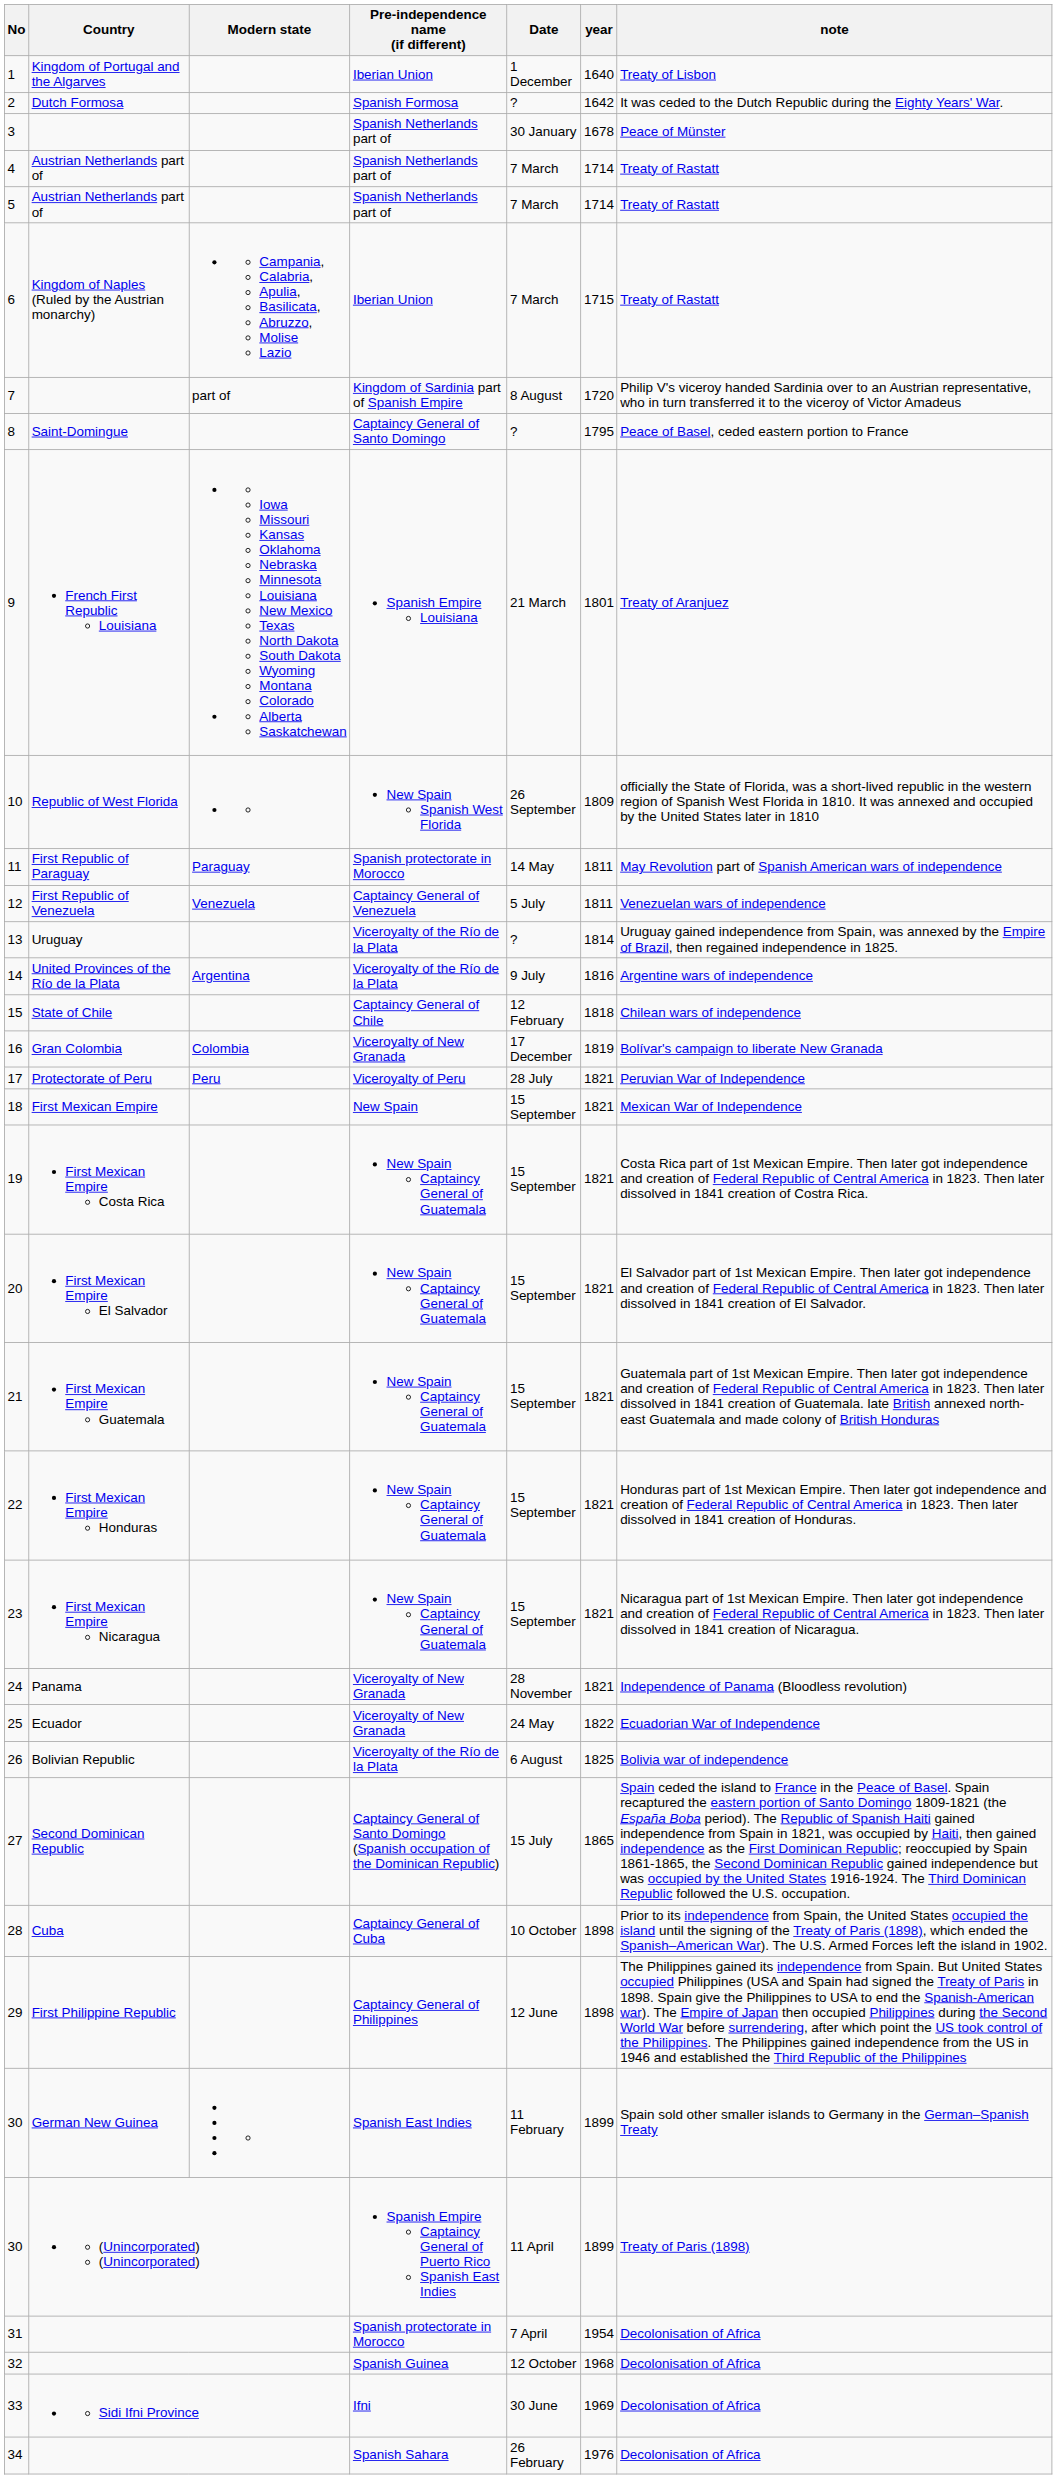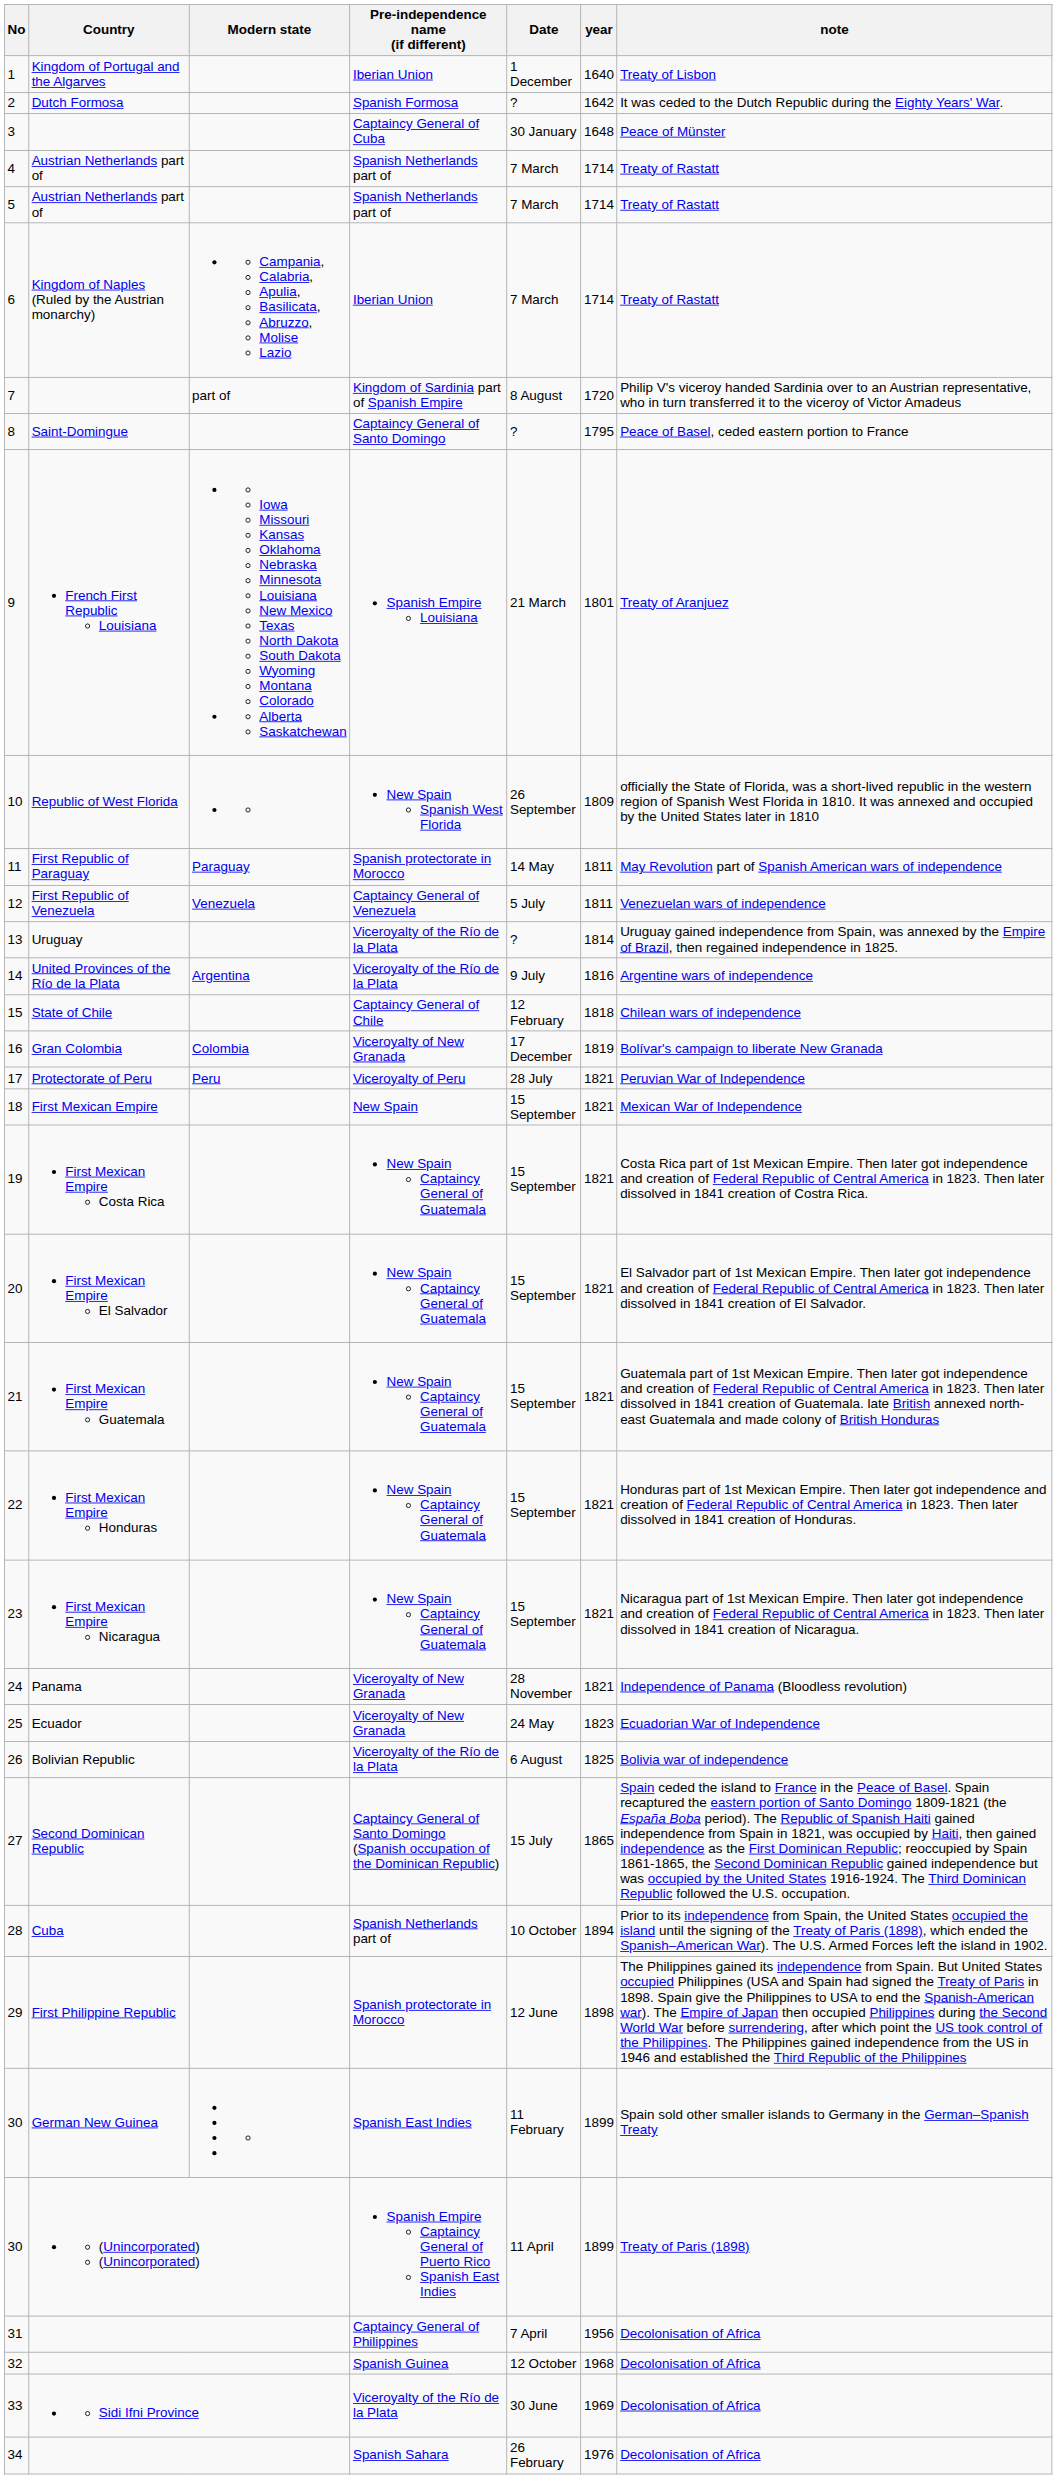 <table class="wikitable sortable">
 <tr>
 <th>No</th>
 <th>Country</th>
 <th>Modern state</th>
 <th>Pre-independence name<br>(if different)</th>
 <th>Date</th>
 <th>year</th>
 <th>note</th>
 </tr>
 <tr>
 <td>1</td>
 <td> <a href='#'>Kingdom of Portugal and the Algarves</a></td>
 <td></td>
 <td> <a href='#'>Iberian Union</a></td>
 <td>1 December</td>
 <td>1640</td>
 <td><a href='#'>Treaty of Lisbon</a></td>
 </tr>
 <tr>
 <td>2</td>
 <td> <a href='#'>Dutch Formosa</a></td>
 <td></td>
 <td> <a href='#'>Spanish Formosa</a></td>
 <td>?</td>
 <td>1642</td>
 <td>It was ceded to the Dutch Republic during the <a href='#'>Eighty Years' War</a>.</td>
 </tr>
 <tr>
 <td>3</td>
 <td></td>
 <td></td>
-<td> <a href='#'>Spanish Netherlands</a> part of </td>
+<td> <a href='#'>Captaincy General of Cuba</a></td>
 <td>30 January</td>
-<td>1678</td>
+<td>1648</td>
 <td><a href='#'>Peace of Münster</a></td>
 </tr>
 <tr>
 <td>4</td>
 <td> <a href='#'>Austrian Netherlands</a> part of </td>
 <td></td>
 <td> <a href='#'>Spanish Netherlands</a> part of </td>
 <td>7 March</td>
 <td>1714</td>
 <td><a href='#'>Treaty of Rastatt</a></td>
 </tr>
 <tr>
 <td>5</td>
 <td> <a href='#'>Austrian Netherlands</a> part of </td>
 <td></td>
 <td> <a href='#'>Spanish Netherlands</a> part of </td>
 <td>7 March</td>
 <td>1714</td>
 <td><a href='#'>Treaty of Rastatt</a></td>
 </tr>
 <tr>
 <td>6</td>
 <td>  <a href='#'>Kingdom of Naples</a> (Ruled by the Austrian monarchy)</td>
 <td><br><ul><li><ul><li> <a href='#'>Campania</a>,</li><li> <a href='#'>Calabria</a>,</li><li> <a href='#'>Apulia</a>,</li><li> <a href='#'>Basilicata</a>,</li><li> <a href='#'>Abruzzo</a>,</li><li> <a href='#'>Molise</a></li><li> <a href='#'>Lazio</a></li></ul></li></ul></td>
 <td> <a href='#'>Iberian Union</a></td>
 <td>7 March</td>
-<td>1715</td>
+<td>1714</td>
 <td><a href='#'>Treaty of Rastatt</a></td>
 </tr>
 <tr>
 <td>7</td>
 <td></td>
 <td> part of </td>
 <td><a href='#'>Kingdom of Sardinia</a> part of  <a href='#'>Spanish Empire</a></td>
 <td>8 August</td>
 <td>1720</td>
 <td>Philip V's viceroy handed Sardinia over to an Austrian representative, who in turn transferred it to the viceroy of Victor Amadeus</td>
 </tr>
 <tr>
 <td>8</td>
 <td> <a href='#'>Saint-Domingue</a></td>
 <td></td>
 <td> <a href='#'>Captaincy General of Santo Domingo</a></td>
 <td>?</td>
 <td>1795</td>
 <td><a href='#'>Peace of Basel</a>, ceded eastern portion to France</td>
 </tr>
 <tr>
 <td>9</td>
 <td><br><ul><li> <a href='#'>French First Republic</a><ul><li> <a href='#'>Louisiana</a></li></ul></li></ul></td>
 <td><br><ul><li><ul><li></li><li> <a href='#'>Iowa</a></li><li> <a href='#'>Missouri</a></li><li> <a href='#'>Kansas</a></li><li> <a href='#'>Oklahoma</a></li><li> <a href='#'>Nebraska</a></li><li> <a href='#'>Minnesota</a></li><li> <a href='#'>Louisiana</a></li><li> <a href='#'>New Mexico</a></li><li> <a href='#'>Texas</a></li><li> <a href='#'>North Dakota</a></li><li> <a href='#'>South Dakota</a></li><li> <a href='#'>Wyoming</a></li><li> <a href='#'>Montana</a></li><li> <a href='#'>Colorado</a></li></ul></li><li><ul><li> <a href='#'>Alberta</a></li><li> <a href='#'>Saskatchewan</a></li></ul></li></ul></td>
 <td><br><ul><li> <a href='#'>Spanish Empire</a><ul><li> <a href='#'>Louisiana</a></li></ul></li></ul></td>
 <td>21 March</td>
 <td>1801</td>
 <td><a href='#'>Treaty of Aranjuez</a></td>
 </tr>
 <tr>
 <td>10</td>
 <td> <a href='#'>Republic of West Florida</a></td>
 <td><br><ul><li><ul><li></li></ul></li></ul></td>
 <td><br><ul><li> <a href='#'>New Spain</a><ul><li> <a href='#'>Spanish West Florida</a></li></ul></li></ul></td>
 <td>26 September</td>
 <td>1809</td>
 <td>officially the State of Florida, was a short-lived republic in the western region of Spanish West Florida in 1810. It was annexed and occupied by the United States later in 1810</td>
 </tr>
 <tr>
 <td>11</td>
 <td> <a href='#'>First Republic of Paraguay</a></td>
 <td> <a href='#'>Paraguay</a></td>
 <td> <a href='#'>Spanish protectorate in Morocco</a></td>
 <td>14 May</td>
 <td>1811</td>
 <td><a href='#'>May Revolution</a> part of <a href='#'>Spanish  American wars of independence</a></td>
 </tr>
 <tr>
 <td>12</td>
 <td> <a href='#'>First Republic of Venezuela</a></td>
 <td> <a href='#'>Venezuela</a></td>
 <td> <a href='#'>Captaincy General of Venezuela</a></td>
 <td>5 July</td>
 <td>1811</td>
 <td><a href='#'>Venezuelan wars of independence</a></td>
 </tr>
 <tr>
 <td>13</td>
 <td> Uruguay</td>
 <td></td>
 <td> <a href='#'>Viceroyalty of the Río de la Plata</a></td>
 <td>?</td>
 <td>1814</td>
 <td>Uruguay gained independence from Spain, was annexed by the <a href='#'>Empire of Brazil</a>, then regained independence in 1825.</td>
 </tr>
 <tr>
 <td>14</td>
 <td> <a href='#'>United Provinces of the Río de la Plata</a></td>
 <td> <a href='#'>Argentina</a></td>
 <td> <a href='#'>Viceroyalty of the Río de la Plata</a></td>
 <td>9 July</td>
 <td>1816</td>
 <td><a href='#'>Argentine wars of independence</a></td>
 </tr>
 <tr>
 <td>15</td>
 <td> <a href='#'>State of Chile</a></td>
 <td></td>
 <td> <a href='#'>Captaincy General of Chile</a></td>
 <td>12 February</td>
 <td>1818</td>
 <td><a href='#'>Chilean wars of independence</a></td>
 </tr>
 <tr>
 <td>16</td>
 <td> <a href='#'>Gran Colombia</a></td>
 <td> <a href='#'>Colombia</a></td>
 <td> <a href='#'>Viceroyalty of New Granada</a></td>
 <td>17 December</td>
 <td>1819</td>
 <td><a href='#'>Bolívar's campaign to liberate New Granada</a></td>
 </tr>
 <tr>
 <td>17</td>
 <td> <a href='#'>Protectorate of Peru</a></td>
 <td> <a href='#'>Peru</a></td>
 <td> <a href='#'>Viceroyalty of Peru</a></td>
 <td>28 July</td>
 <td>1821</td>
 <td><a href='#'>Peruvian War of Independence</a></td>
 </tr>
 <tr>
 <td>18</td>
 <td> <a href='#'>First Mexican Empire</a></td>
 <td></td>
 <td> <a href='#'>New Spain</a></td>
 <td>15 September</td>
 <td>1821</td>
 <td><a href='#'>Mexican War of Independence</a></td>
 </tr>
 <tr>
 <td>19</td>
 <td><br><ul><li> <a href='#'>First Mexican Empire</a><ul><li> Costa Rica</li></ul></li></ul></td>
 <td></td>
 <td><br><ul><li> <a href='#'>New Spain</a><ul><li> <a href='#'>Captaincy General of Guatemala</a></li></ul></li></ul></td>
 <td>15 September</td>
 <td>1821</td>
 <td>Costa Rica part of 1st Mexican Empire. Then later got independence and creation of <a href='#'>Federal Republic of Central America</a> in 1823. Then later dissolved in 1841 creation of Costra Rica.</td>
 </tr>
 <tr>
 <td>20</td>
 <td><br><ul><li> <a href='#'>First Mexican Empire</a><ul><li> El Salvador</li></ul></li></ul></td>
 <td></td>
 <td><br><ul><li> <a href='#'>New Spain</a><ul><li> <a href='#'>Captaincy General of Guatemala</a></li></ul></li></ul></td>
 <td>15 September</td>
 <td>1821</td>
 <td>El Salvador part of 1st Mexican Empire. Then later got independence and creation of <a href='#'>Federal Republic of Central America</a> in 1823. Then later dissolved in 1841 creation of El Salvador.</td>
 </tr>
 <tr>
 <td>21</td>
 <td><br><ul><li> <a href='#'>First Mexican Empire</a><ul><li> Guatemala</li></ul></li></ul></td>
 <td><br></td>
 <td><br><ul><li> <a href='#'>New Spain</a><ul><li> <a href='#'>Captaincy General of Guatemala</a></li></ul></li></ul></td>
 <td>15 September</td>
 <td>1821</td>
 <td>Guatemala part of 1st Mexican Empire. Then later got independence and creation of <a href='#'>Federal Republic of Central America</a> in 1823. Then later dissolved in 1841 creation of Guatemala. late <a href='#'>British</a>  annexed north-east Guatemala and made colony of <a href='#'>British Honduras</a></td>
 </tr>
 <tr>
 <td>22</td>
 <td><br><ul><li> <a href='#'>First Mexican Empire</a><ul><li> Honduras</li></ul></li></ul></td>
 <td></td>
 <td><br><ul><li> <a href='#'>New Spain</a><ul><li> <a href='#'>Captaincy General of Guatemala</a></li></ul></li></ul></td>
 <td>15 September</td>
 <td>1821</td>
 <td>Honduras part of 1st Mexican Empire. Then later got independence and creation of <a href='#'>Federal Republic of Central America</a> in 1823. Then later dissolved in 1841 creation of Honduras.</td>
 </tr>
 <tr>
 <td>23</td>
 <td><br><ul><li> <a href='#'>First Mexican Empire</a><ul><li> Nicaragua</li></ul></li></ul></td>
 <td></td>
 <td><br><ul><li> <a href='#'>New Spain</a><ul><li> <a href='#'>Captaincy General of Guatemala</a></li></ul></li></ul></td>
 <td>15 September</td>
 <td>1821</td>
 <td>Nicaragua part of 1st Mexican Empire. Then later got independence and creation of <a href='#'>Federal Republic of Central America</a> in 1823. Then later dissolved in 1841 creation of Nicaragua.</td>
 </tr>
 <tr>
 <td>24</td>
 <td> Panama</td>
 <td></td>
 <td> <a href='#'>Viceroyalty of New Granada</a></td>
 <td>28 November</td>
 <td>1821</td>
 <td><a href='#'>Independence of Panama</a> (Bloodless revolution)</td>
 </tr>
 <tr>
 <td>25</td>
 <td> Ecuador</td>
 <td></td>
 <td> <a href='#'>Viceroyalty of New Granada</a></td>
 <td>24 May</td>
-<td>1822</td>
+<td>1823</td>
 <td><a href='#'>Ecuadorian War of Independence</a></td>
 </tr>
 <tr>
 <td>26</td>
 <td> Bolivian Republic</td>
 <td></td>
 <td> <a href='#'>Viceroyalty of the Río de la Plata</a></td>
 <td>6 August</td>
 <td>1825</td>
 <td><a href='#'>Bolivia war of independence</a></td>
 </tr>
 <tr>
 <td>27</td>
 <td> <a href='#'>Second Dominican Republic</a></td>
 <td></td>
 <td> <a href='#'>Captaincy General of Santo Domingo</a><br>(<a href='#'>Spanish occupation of the Dominican Republic</a>)</td>
 <td>15 July</td>
 <td>1865</td>
 <td><a href='#'>Spain</a> ceded the island to <a href='#'>France</a> in the <a href='#'>Peace of Basel</a>. Spain recaptured the  <a href='#'>eastern portion of Santo Domingo</a> 1809-1821 (the <em><a href='#'>España Boba</a></em> period). The <a href='#'>Republic of Spanish Haiti</a> gained independence from Spain in 1821, was occupied by <a href='#'>Haiti</a>, then gained <a href='#'>independence</a> as the <a href='#'>First Dominican Republic</a>; reoccupied by Spain 1861-1865, the <a href='#'>Second Dominican Republic</a> gained independence but was <a href='#'>occupied by the United States</a> 1916-1924. The <a href='#'>Third Dominican Republic</a> followed the U.S. occupation.</td>
 </tr>
 <tr>
 <td>28</td>
 <td> <a href='#'>Cuba</a></td>
 <td></td>
-<td> <a href='#'>Captaincy General of Cuba</a></td>
+<td> <a href='#'>Spanish Netherlands</a> part of </td>
 <td>10 October</td>
-<td>1898</td>
+<td>1894</td>
 <td>Prior to its <a href='#'>independence</a> from Spain, the United States <a href='#'>occupied the island</a> until the signing of the <a href='#'>Treaty of Paris (1898)</a>, which ended the <a href='#'>Spanish–American War</a>). The U.S. Armed Forces left the island in 1902.</td>
 </tr>
 <tr>
 <td>29</td>
 <td> <a href='#'>First Philippine Republic</a></td>
 <td></td>
-<td> <a href='#'>Captaincy General of Philippines</a></td>
+<td> <a href='#'>Spanish protectorate in Morocco</a></td>
 <td>12 June</td>
 <td>1898</td>
 <td>The Philippines gained its <a href='#'>independence</a> from Spain. But United States <a href='#'>occupied</a> Philippines (USA and Spain had signed the <a href='#'>Treaty of Paris</a> in 1898. Spain give the Philippines to USA to end the <a href='#'>Spanish-American war</a>). The <a href='#'>Empire of Japan</a> then occupied <a href='#'>Philippines</a> during <a href='#'>the Second World War</a> before <a href='#'>surrendering</a>, after which point the <a href='#'>US took control of the Philippines</a>. The Philippines gained independence from the US in 1946 and established the <a href='#'>Third Republic of the Philippines</a></td>
 </tr>
 <tr>
 <td>30</td>
 <td> <a href='#'>German New Guinea</a></td>
 <td><br><ul><li></li><li></li><li><ul><li></li></ul></li><li></li></ul></td>
 <td> <a href='#'>Spanish East Indies</a></td>
 <td>11 February</td>
 <td>1899</td>
 <td>Spain sold other smaller islands to Germany in the <a href='#'>German–Spanish Treaty</a></td>
 </tr>
 <tr>
 <td>30</td>
 <td colspan="2"><br><ul><li><ul><li> (<a href='#'>Unincorporated</a>)</li><li> (<a href='#'>Unincorporated</a>)</li></ul></li></ul></td>
 <td><br><ul><li> <a href='#'>Spanish Empire</a><ul><li> <a href='#'>Captaincy General of Puerto Rico</a></li><li> <a href='#'>Spanish East Indies</a></li></ul></li></ul></td>
 <td>11 April</td>
 <td>1899</td>
 <td><a href='#'>Treaty of Paris (1898)</a></td>
 </tr>
 <tr>
 <td>31</td>
 <td colspan="2"></td>
-<td> <a href='#'>Spanish protectorate in Morocco</a></td>
+<td> <a href='#'>Captaincy General of Philippines</a></td>
 <td>7 April</td>
-<td>1954</td>
+<td>1956</td>
 <td><a href='#'>Decolonisation of Africa</a></td>
 </tr>
 <tr>
 <td>32</td>
 <td colspan="2"></td>
 <td> <a href='#'>Spanish Guinea</a></td>
 <td>12 October</td>
 <td>1968</td>
 <td><a href='#'>Decolonisation of Africa</a></td>
 </tr>
 <tr>
 <td>33</td>
 <td colspan="2"><br><ul><li><ul><li> <a href='#'>Sidi Ifni Province</a></li></ul></li></ul></td>
-<td> <a href='#'>Ifni</a></td>
+<td> <a href='#'>Viceroyalty of the Río de la Plata</a></td>
 <td>30 June</td>
 <td>1969</td>
 <td><a href='#'>Decolonisation of Africa</a></td>
 </tr>
 <tr>
 <td>34</td>
 <td colspan="2"></td>
 <td> <a href='#'>Spanish Sahara</a></td>
 <td>26 February</td>
 <td>1976</td>
 <td><a href='#'>Decolonisation of Africa</a></td>
 </tr>
 </table>
